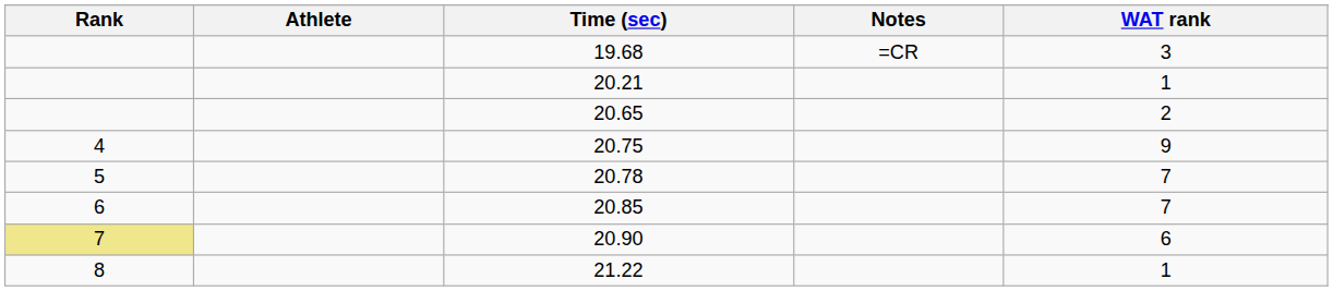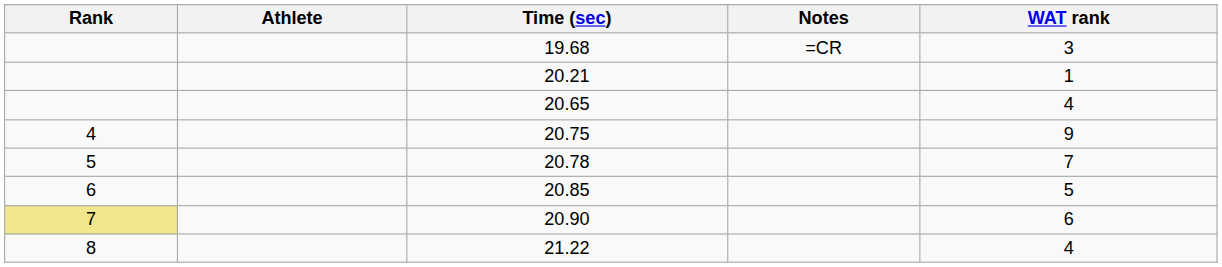 <table class="wikitable" width=85%>
 <tr>
 </tr>
 <tr>
 <th>Rank</th>
 <th>Athlete</th>
 <th>Time (<a href='#'>sec</a>)</th>
 <th>Notes</th>
 <th><a href='#'>WAT</a> rank</th>
 </tr>
 <tr align="center">
 <td></td>
 <td align="left"></td>
 <td>19.68</td>
 <td>=CR</td>
 <td>3</td>
 </tr>
 <tr align="center">
 <td></td>
 <td align="left"></td>
 <td>20.21</td>
 <td></td>
 <td>1</td>
 </tr>
 <tr align="center">
 <td></td>
 <td align="left"></td>
 <td>20.65</td>
 <td></td>
-<td>2</td>
+<td>4</td>
 </tr>
 <tr align="center">
 <td>4</td>
 <td align="left"></td>
 <td>20.75</td>
 <td></td>
 <td>9</td>
 </tr>
 <tr align="center">
 <td>5</td>
 <td align="left"></td>
 <td>20.78</td>
 <td></td>
 <td>7</td>
 </tr>
 <tr align="center">
 <td>6</td>
 <td align="left"></td>
 <td>20.85</td>
 <td></td>
-<td>7</td>
+<td>5</td>
 </tr>
 <tr align="center">
 <td style="background: khaki;">7</td>
 <td align="left"></td>
 <td>20.90</td>
 <td></td>
 <td>6</td>
 </tr>
 <tr align="center">
 <td>8</td>
 <td align="left"></td>
 <td>21.22</td>
 <td></td>
-<td>1</td>
+<td>4</td>
 </tr>
 </table>
